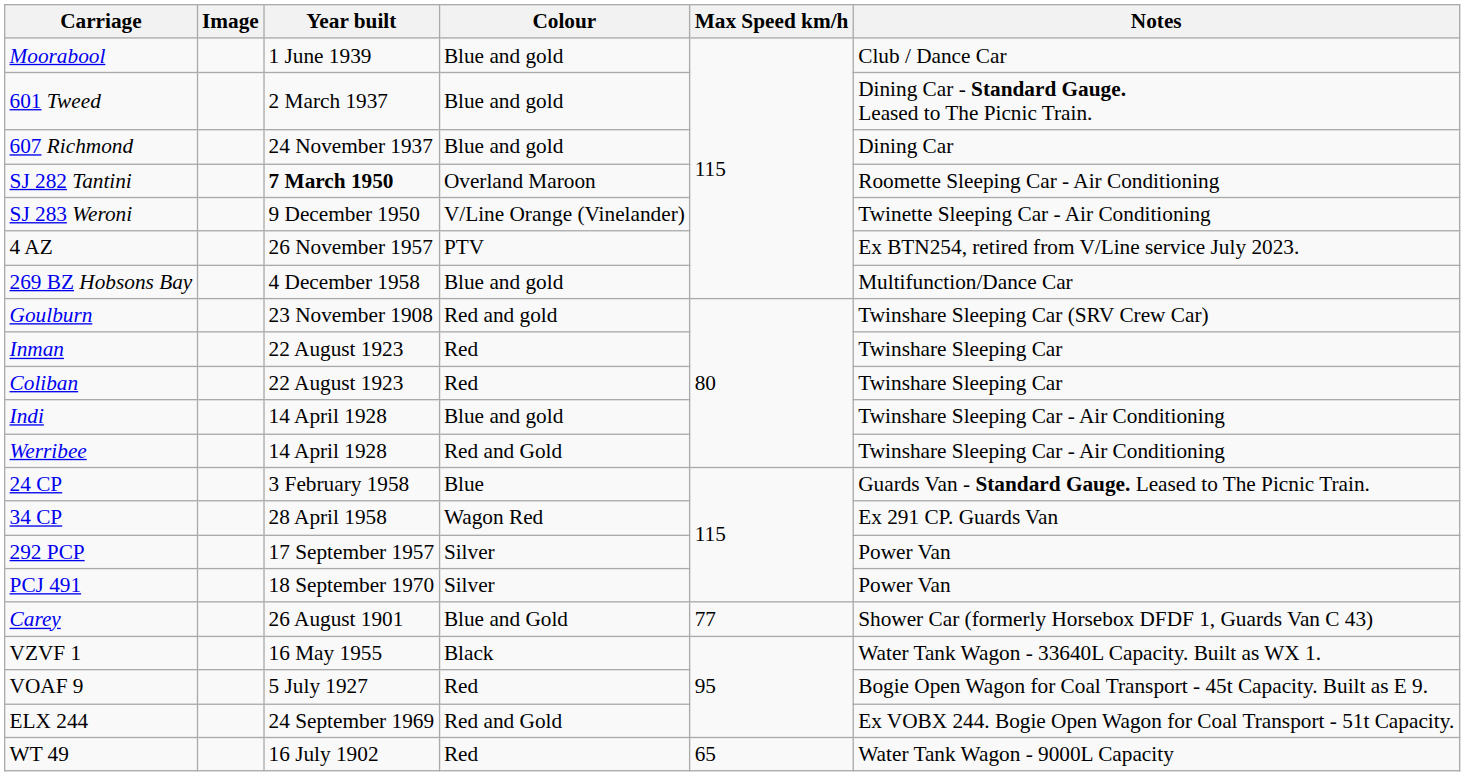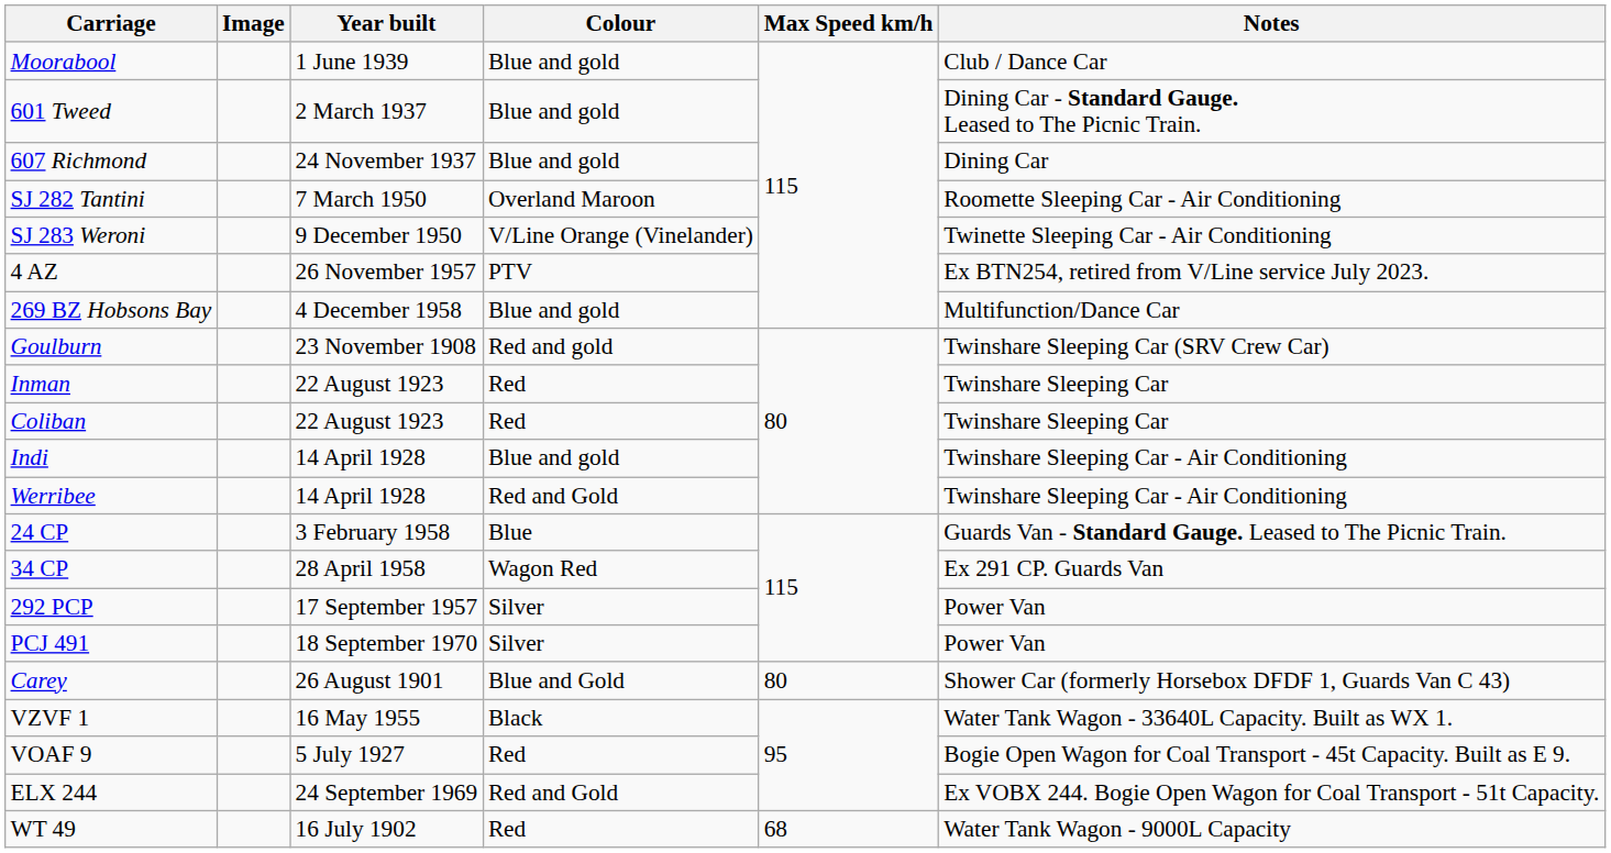 <table class="wikitable">
 <tr>
 <th>Carriage</th>
 <th>Image</th>
 <th>Year built</th>
 <th>Colour</th>
 <th>Max Speed km/h</th>
 <th>Notes</th>
 </tr>
 <tr>
 <td><a href='#'><em>Moorabool</em></a></td>
 <td></td>
 <td>1 June 1939</td>
 <td>Blue and gold</td>
 <td rowspan="7">115</td>
 <td>Club / Dance Car</td>
 </tr>
 <tr>
 <td><a href='#'>601</a> <em>Tweed</em></td>
 <td></td>
 <td>2 March 1937</td>
 <td>Blue and gold</td>
 <td>Dining Car - <strong>Standard Gauge.</strong><br>Leased to The Picnic Train.</td>
 </tr>
 <tr>
 <td><a href='#'>607</a> <em>Richmond</em></td>
 <td></td>
 <td>24 November 1937</td>
 <td>Blue and gold</td>
 <td>Dining Car</td>
 </tr>
 <tr>
 <td><a href='#'>SJ 282</a> <em>Tantini</em></td>
 <td></td>
-<td><strong>7 March 1950</strong></td>
+<td>7 March 1950</td>
 <td>Overland Maroon</td>
 <td>Roomette Sleeping Car - Air Conditioning</td>
 </tr>
 <tr>
 <td><a href='#'>SJ 283</a> <em>Weroni</em></td>
 <td></td>
 <td>9 December 1950</td>
 <td>V/Line Orange (Vinelander)</td>
 <td>Twinette Sleeping Car - Air Conditioning</td>
 </tr>
 <tr>
 <td>4 AZ</td>
 <td></td>
 <td>26 November 1957</td>
 <td>PTV</td>
 <td>Ex BTN254, retired from V/Line service July 2023.</td>
 </tr>
 <tr>
 <td><a href='#'>269 BZ</a> <em>Hobsons Bay</em></td>
 <td></td>
 <td>4 December 1958</td>
 <td>Blue and gold</td>
 <td>Multifunction/Dance Car</td>
 </tr>
 <tr>
 <td><a href='#'><em>Goulburn</em></a></td>
 <td></td>
 <td>23 November 1908</td>
 <td>Red and gold</td>
 <td rowspan="5">80</td>
 <td>Twinshare Sleeping Car (SRV Crew Car)</td>
 </tr>
 <tr>
 <td><a href='#'><em>Inman</em></a></td>
 <td></td>
 <td>22 August 1923</td>
 <td>Red</td>
 <td>Twinshare Sleeping Car</td>
 </tr>
 <tr>
 <td><a href='#'><em>Coliban</em></a></td>
 <td></td>
 <td>22 August 1923</td>
 <td>Red</td>
 <td>Twinshare Sleeping Car</td>
 </tr>
 <tr>
 <td><a href='#'><em>Indi</em></a></td>
 <td></td>
 <td>14 April 1928</td>
 <td>Blue and gold</td>
 <td>Twinshare Sleeping Car - Air Conditioning</td>
 </tr>
 <tr>
 <td><a href='#'><em>Werribee</em></a></td>
 <td></td>
 <td>14 April 1928</td>
 <td>Red and Gold</td>
 <td>Twinshare Sleeping Car - Air Conditioning</td>
 </tr>
 <tr>
 <td><a href='#'>24 CP</a></td>
 <td></td>
 <td>3 February 1958</td>
 <td>Blue</td>
 <td rowspan="4">115</td>
 <td>Guards Van - <strong>Standard Gauge.</strong> Leased to The Picnic Train.</td>
 </tr>
 <tr>
 <td><a href='#'>34 CP</a></td>
 <td></td>
 <td>28 April 1958</td>
 <td>Wagon Red</td>
 <td>Ex 291 CP. Guards Van</td>
 </tr>
 <tr>
 <td><a href='#'>292 PCP</a></td>
 <td></td>
 <td>17 September 1957</td>
 <td>Silver</td>
 <td>Power Van</td>
 </tr>
 <tr>
 <td><a href='#'>PCJ 491</a></td>
 <td></td>
 <td>18 September 1970</td>
 <td>Silver</td>
 <td>Power Van</td>
 </tr>
 <tr>
 <td><a href='#'><em>Carey</em></a></td>
 <td></td>
 <td>26 August 1901</td>
 <td>Blue and Gold</td>
-<td>77</td>
+<td>80</td>
 <td>Shower Car (formerly Horsebox DFDF 1, Guards Van C 43)</td>
 </tr>
 <tr>
 <td>VZVF 1</td>
 <td></td>
 <td>16 May 1955</td>
 <td>Black</td>
 <td rowspan="3">95</td>
 <td>Water Tank Wagon - 33640L Capacity. Built as WX 1.</td>
 </tr>
 <tr>
 <td>VOAF 9</td>
 <td></td>
 <td>5 July 1927</td>
 <td>Red</td>
 <td>Bogie Open Wagon for Coal Transport - 45t Capacity. Built as E 9.</td>
 </tr>
 <tr>
 <td>ELX 244</td>
 <td></td>
 <td>24 September 1969</td>
 <td>Red and Gold</td>
 <td>Ex VOBX 244. Bogie Open Wagon for Coal Transport - 51t Capacity.</td>
 </tr>
 <tr>
 <td>WT 49</td>
 <td></td>
 <td>16 July 1902</td>
 <td>Red</td>
-<td>65</td>
+<td>68</td>
 <td>Water Tank Wagon - 9000L Capacity</td>
 </tr>
 </table>
